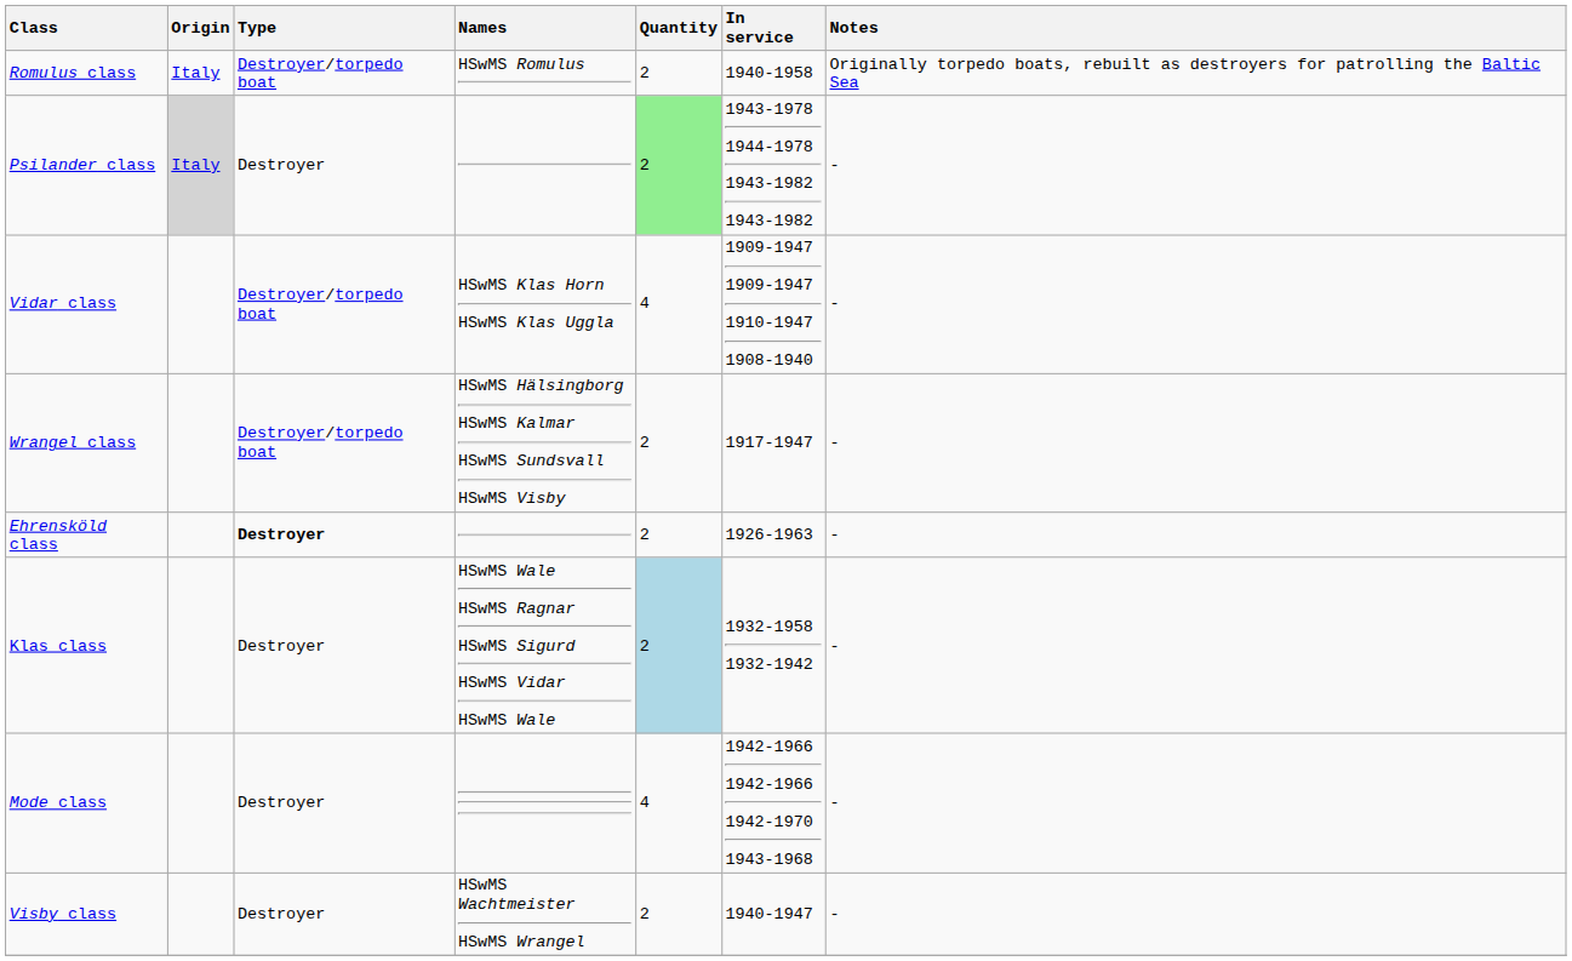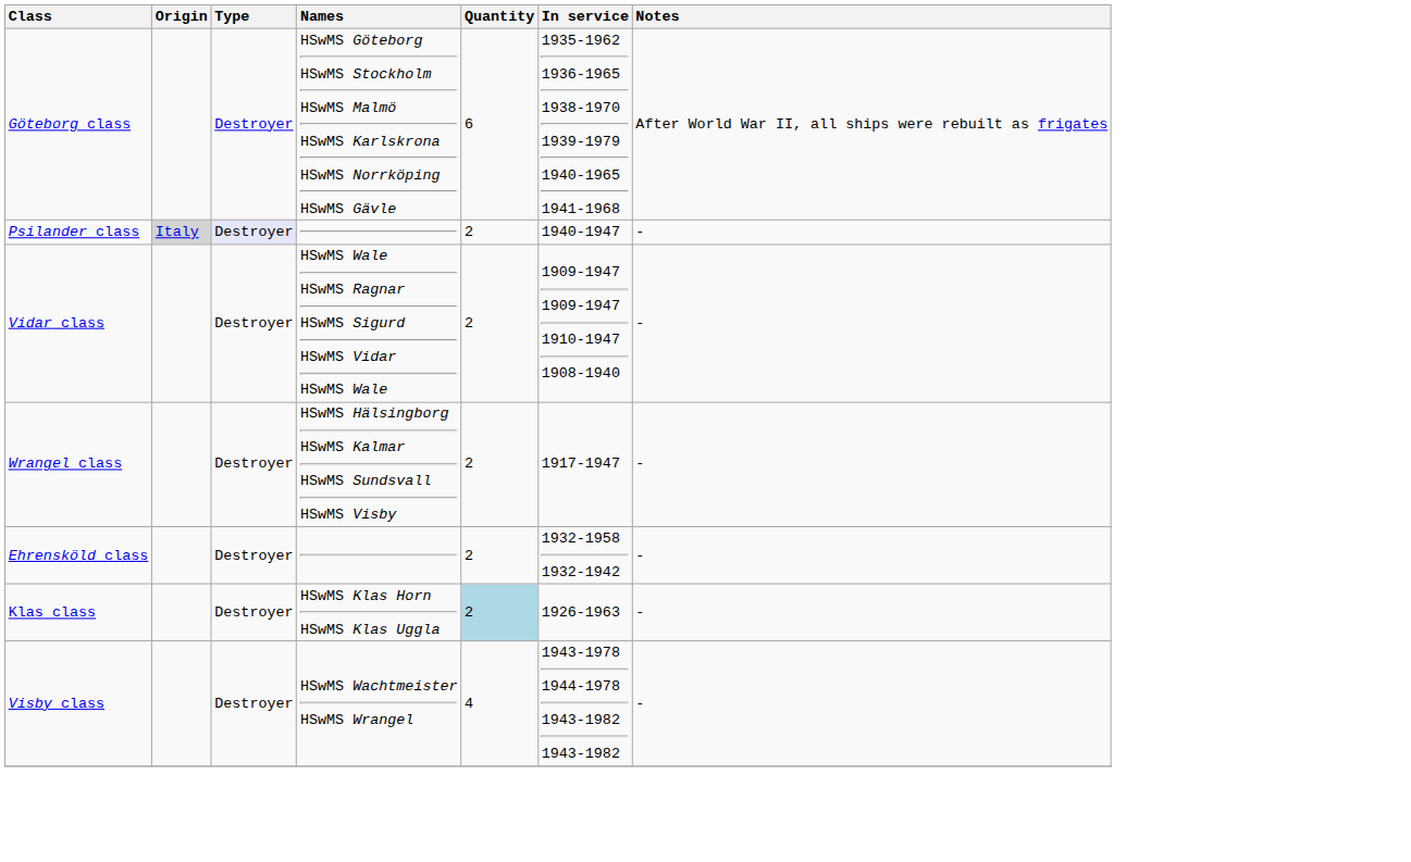 <table class="wikitable">
 <tr>
 <th style="text-align:left">Class</th>
 <th style="text-align:left">Origin</th>
 <th style="text-align:left">Type</th>
 <th style="text-align:left">Names</th>
 <th style="text-align:left">Quantity</th>
 <th style="text-align:left">In service</th>
 <th style="text-align:left">Notes</th>
 </tr>
 <tr>
-<td><a href='#'><em>Romulus</em> class</a></td>
-<td> <a href='#'>Italy</a></td>
-<td><a href='#'>Destroyer</a>/<a href='#'>torpedo boat</a></td>
-<td>HSwMS <em>Romulus</em><hr></td>
-<td>2</td>
-<td>1940-1958</td>
-<td>Originally torpedo boats, rebuilt as destroyers for patrolling the <a href='#'>Baltic Sea</a></td>
+<td><a href='#'><em>Göteborg</em> class</a></td>
+<td></td>
+<td><a href='#'>Destroyer</a></td>
+<td>HSwMS <em>Göteborg</em><hr>HSwMS <em>Stockholm</em><hr>HSwMS <em>Malmö</em><hr>HSwMS <em>Karlskrona</em><hr>HSwMS <em>Norrköping</em><hr>HSwMS <em>Gävle</em></td>
+<td>6</td>
+<td>1935-1962<hr>1936-1965<hr>1938-1970<hr>1939-1979<hr>1940-1965<hr>1941-1968</td>
+<td>After World War II, all ships were rebuilt as <a href='#'>frigates</a></td>
 </tr>
 <tr>
 <td><a href='#'><em>Psilander</em> class</a></td>
 <td style="background: lightgrey;"> <a href='#'>Italy</a></td>
-<td>Destroyer</td>
+<td style="background: lavender;">Destroyer</td>
 <td><hr></td>
-<td style="background: lightgreen;">2</td>
-<td>1943-1978<hr>1944-1978<hr>1943-1982<hr>1943-1982</td>
+<td>2</td>
+<td>1940-1947</td>
 <td>-</td>
 </tr>
 <tr>
 <td><a href='#'><em>Vidar</em> class</a></td>
 <td></td>
-<td><a href='#'>Destroyer</a>/<a href='#'>torpedo boat</a></td>
-<td>HSwMS <em>Klas Horn</em><hr>HSwMS <em>Klas Uggla</em></td>
-<td>4</td>
+<td>Destroyer</td>
+<td>HSwMS<em> Wale</em><hr>HSwMS <em>Ragnar</em><hr>HSwMS <em>Sigurd</em><hr>HSwMS <em>Vidar</em><hr>HSwMS <em>Wale</em></td>
+<td>2</td>
 <td>1909-1947<hr>1909-1947<hr>1910-1947<hr>1908-1940</td>
 <td>-</td>
 </tr>
 <tr>
 <td><a href='#'><em>Wrangel</em> class</a></td>
 <td></td>
-<td><a href='#'>Destroyer</a>/<a href='#'>torpedo boat</a></td>
+<td>Destroyer</td>
 <td>HSwMS <em>Hälsingborg</em><hr>HSwMS <em>Kalmar</em><hr>HSwMS <em>Sundsvall</em><hr>HSwMS <em>Visby</em></td>
 <td>2</td>
 <td>1917-1947</td>
 <td>-</td>
 </tr>
 <tr>
 <td><a href='#'><em>Ehrensköld</em> class</a></td>
 <td></td>
-<td><strong>Destroyer</strong></td>
+<td>Destroyer</td>
 <td><hr></td>
 <td>2</td>
-<td>1926-1963</td>
+<td>1932-1958<hr>1932-1942</td>
 <td>-</td>
 </tr>
 <tr>
 <td><a href='#'>Klas class</a></td>
 <td></td>
 <td>Destroyer</td>
-<td>HSwMS<em> Wale</em><hr>HSwMS <em>Ragnar</em><hr>HSwMS <em>Sigurd</em><hr>HSwMS <em>Vidar</em><hr>HSwMS <em>Wale</em></td>
+<td>HSwMS <em>Klas Horn</em><hr>HSwMS <em>Klas Uggla</em></td>
 <td style="background: lightblue;">2</td>
-<td>1932-1958<hr>1932-1942</td>
-<td>-</td>
-</tr>
-<tr>
-<td><a href='#'><em>Mode</em> class</a></td>
-<td></td>
-<td>Destroyer</td>
-<td><hr><hr><hr></td>
-<td>4</td>
-<td>1942-1966<hr>1942-1966<hr>1942-1970<hr>1943-1968</td>
+<td>1926-1963</td>
 <td>-</td>
 </tr>
 <tr>
 <td><a href='#'><em>Visby</em> class</a></td>
 <td></td>
 <td>Destroyer</td>
 <td>HSwMS <em>Wachtmeister</em><hr>HSwMS <em>Wrangel</em></td>
-<td>2</td>
-<td>1940-1947</td>
+<td>4</td>
+<td>1943-1978<hr>1944-1978<hr>1943-1982<hr>1943-1982</td>
 <td>-</td>
 </tr>
 <tr>
 </tr>
 <tr>
 </tr>
 </table>
